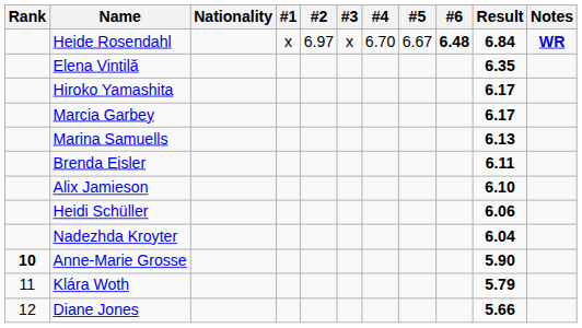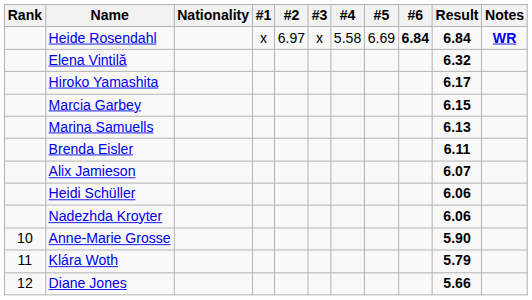 <table class="wikitable sortable" style="text-align:center">
 <tr>
 <th>Rank</th>
 <th>Name</th>
 <th>Nationality</th>
 <th>#1</th>
 <th>#2</th>
 <th>#3</th>
 <th>#4</th>
 <th>#5</th>
 <th>#6</th>
 <th>Result</th>
 <th>Notes</th>
 </tr>
 <tr>
 <td></td>
 <td align=left><a href='#'>Heide Rosendahl</a></td>
 <td align=left></td>
 <td>x</td>
 <td>6.97</td>
 <td>x</td>
-<td>6.70</td>
-<td>6.67</td>
-<td><strong>6.48</strong></td>
+<td>5.58</td>
+<td>6.69</td>
+<td><strong>6.84</strong></td>
 <td><strong>6.84</strong></td>
 <td><strong><a href='#'>WR</a></strong></td>
 </tr>
 <tr>
 <td></td>
 <td align=left><a href='#'>Elena Vintilă</a></td>
 <td align=left></td>
 <td></td>
 <td></td>
 <td></td>
 <td></td>
 <td></td>
 <td></td>
-<td><strong>6.35</strong></td>
+<td><strong>6.32</strong></td>
 <td></td>
 </tr>
 <tr>
 <td></td>
 <td align=left><a href='#'>Hiroko Yamashita</a></td>
 <td align=left></td>
 <td></td>
 <td></td>
 <td></td>
 <td></td>
 <td></td>
 <td></td>
 <td><strong>6.17</strong></td>
 <td></td>
 </tr>
 <tr>
 <td></td>
 <td align=left><a href='#'>Marcia Garbey</a></td>
 <td align=left></td>
 <td></td>
 <td></td>
 <td></td>
 <td></td>
 <td></td>
 <td></td>
-<td><strong>6.17</strong></td>
+<td><strong>6.15</strong></td>
 <td></td>
 </tr>
 <tr>
 <td></td>
 <td align=left><a href='#'>Marina Samuells</a></td>
 <td align=left></td>
 <td></td>
 <td></td>
 <td></td>
 <td></td>
 <td></td>
 <td></td>
 <td><strong>6.13</strong></td>
 <td></td>
 </tr>
 <tr>
 <td></td>
 <td align=left><a href='#'>Brenda Eisler</a></td>
 <td align=left></td>
 <td></td>
 <td></td>
 <td></td>
 <td></td>
 <td></td>
 <td></td>
 <td><strong>6.11</strong></td>
 <td></td>
 </tr>
 <tr>
 <td></td>
 <td align=left><a href='#'>Alix Jamieson</a></td>
 <td align=left></td>
 <td></td>
 <td></td>
 <td></td>
 <td></td>
 <td></td>
 <td></td>
-<td><strong>6.10</strong></td>
+<td><strong>6.07</strong></td>
 <td></td>
 </tr>
 <tr>
 <td></td>
 <td align=left><a href='#'>Heidi Schüller</a></td>
 <td align=left></td>
 <td></td>
 <td></td>
 <td></td>
 <td></td>
 <td></td>
 <td></td>
 <td><strong>6.06</strong></td>
 <td></td>
 </tr>
 <tr>
 <td></td>
 <td align=left><a href='#'>Nadezhda Kroyter</a></td>
 <td align=left></td>
 <td></td>
 <td></td>
 <td></td>
 <td></td>
 <td></td>
 <td></td>
-<td><strong>6.04</strong></td>
+<td><strong>6.06</strong></td>
 <td></td>
 </tr>
 <tr>
-<td><strong>10</strong></td>
+<td>10</td>
 <td align=left><a href='#'>Anne-Marie Grosse</a></td>
 <td align=left></td>
 <td></td>
 <td></td>
 <td></td>
 <td></td>
 <td></td>
 <td></td>
 <td><strong>5.90</strong></td>
 <td></td>
 </tr>
 <tr>
 <td>11</td>
 <td align=left><a href='#'>Klára Woth</a></td>
 <td align=left></td>
 <td></td>
 <td></td>
 <td></td>
 <td></td>
 <td></td>
 <td></td>
 <td><strong>5.79</strong></td>
 <td></td>
 </tr>
 <tr>
 <td>12</td>
 <td align=left><a href='#'>Diane Jones</a></td>
 <td align=left></td>
 <td></td>
 <td></td>
 <td></td>
 <td></td>
 <td></td>
 <td></td>
 <td><strong>5.66</strong></td>
 <td></td>
 </tr>
 </table>
